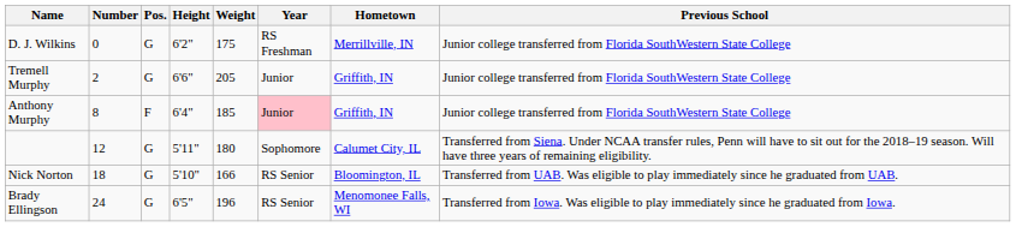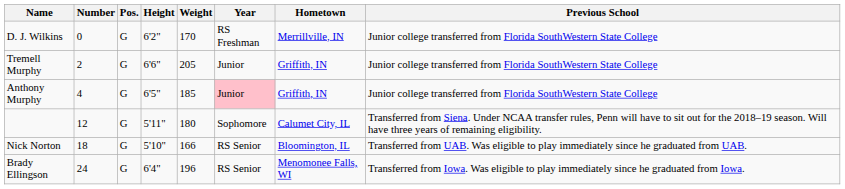 <table class="wikitable sortable" border="1">
 <tr>
 <th>Name</th>
 <th>Number</th>
 <th>Pos.</th>
 <th>Height</th>
 <th>Weight</th>
 <th>Year</th>
 <th>Hometown</th>
 <th class="unsortable">Previous School</th>
 </tr>
 <tr>
 <td>D. J. Wilkins</td>
 <td>0</td>
 <td>G</td>
 <td>6'2"</td>
-<td>175</td>
+<td>170</td>
 <td>RS Freshman</td>
 <td><a href='#'>Merrillville, IN</a></td>
 <td>Junior college transferred from <a href='#'>Florida SouthWestern State College</a></td>
 </tr>
 <tr>
 <td>Tremell Murphy</td>
 <td>2</td>
 <td>G</td>
 <td>6'6"</td>
 <td>205</td>
 <td>Junior</td>
 <td><a href='#'>Griffith, IN</a></td>
 <td>Junior college transferred from <a href='#'>Florida SouthWestern State College</a></td>
 </tr>
 <tr>
 <td>Anthony Murphy</td>
-<td>8</td>
-<td>F</td>
-<td>6'4"</td>
+<td>4</td>
+<td>G</td>
+<td>6'5"</td>
 <td>185</td>
 <td style="background: pink;">Junior</td>
 <td><a href='#'>Griffith, IN</a></td>
 <td>Junior college transferred from <a href='#'>Florida SouthWestern State College</a></td>
 </tr>
 <tr>
 <td></td>
 <td>12</td>
 <td>G</td>
 <td>5'11"</td>
 <td>180</td>
 <td>Sophomore</td>
 <td><a href='#'>Calumet City, IL</a></td>
 <td>Transferred from <a href='#'>Siena</a>. Under NCAA transfer rules, Penn will have to sit out for the 2018–19 season. Will have three years of remaining eligibility.</td>
 </tr>
 <tr>
 <td>Nick Norton</td>
 <td>18</td>
 <td>G</td>
 <td>5'10"</td>
 <td>166</td>
 <td>RS Senior</td>
 <td><a href='#'>Bloomington, IL</a></td>
 <td>Transferred from <a href='#'>UAB</a>. Was eligible to play immediately since he graduated from <a href='#'>UAB</a>.</td>
 </tr>
 <tr>
 <td>Brady Ellingson</td>
 <td>24</td>
 <td>G</td>
-<td>6'5"</td>
+<td>6'4"</td>
 <td>196</td>
 <td>RS Senior</td>
 <td><a href='#'>Menomonee Falls, WI</a></td>
 <td>Transferred from <a href='#'>Iowa</a>. Was eligible to play immediately since he graduated from <a href='#'>Iowa</a>.</td>
 </tr>
 </table>
